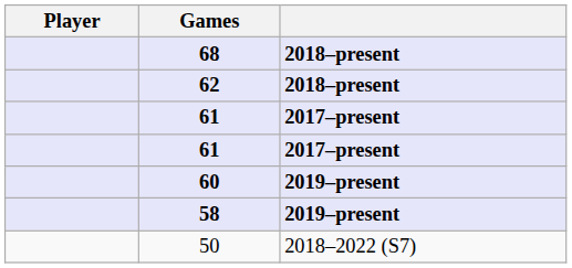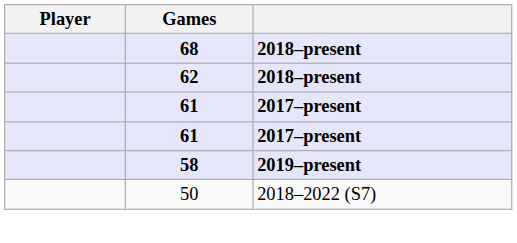 <table class="wikitable sortable" width=35%>
 <tr>
 <th>Player</th>
 <th>Games</th>
 <th></th>
 </tr>
 <tr style=background:#E6E6FA>
 <td><strong></strong></td>
 <td align=center><strong>68</strong></td>
 <td><strong>2018–present</strong></td>
 </tr>
 <tr style=background:#E6E6FA>
 <td><strong></strong></td>
 <td align=center><strong>62</strong></td>
 <td><strong>2018–present</strong></td>
 </tr>
 <tr style=background:#E6E6FA>
 <td><strong></strong></td>
 <td align=center><strong>61</strong></td>
 <td><strong>2017–present</strong></td>
 </tr>
 <tr style=background:#E6E6FA>
 <td><strong></strong></td>
 <td align=center><strong>61</strong></td>
 <td><strong>2017–present</strong></td>
 </tr>
 <tr style=background:#E6E6FA>
 <td><strong></strong></td>
-<td align=center><strong>60</strong></td>
-<td><strong>2019–present</strong></td>
-</tr>
-<tr style=background:#E6E6FA>
-<td><strong></strong></td>
 <td align=center><strong>58</strong></td>
 <td><strong>2019–present</strong></td>
 </tr>
 <tr>
 <td></td>
 <td align=center>50</td>
 <td>2018–2022 (S7)</td>
 </tr>
 </table>
